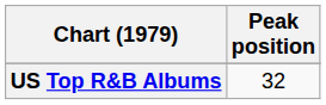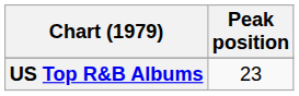 <table class="wikitable sortable plainrowheaders">
 <tr>
 <th scope="col">Chart (1979)</th>
 <th scope="col">Peak<br>position</th>
 </tr>
 <tr>
 </tr>
 <tr>
 </tr>
 <tr>
 </tr>
 <tr>
 <th scope="row">US <a href='#'>Top R&B Albums</a></th>
-<td align="center">32</td>
+<td align="center">23</td>
 </tr>
 </table>
